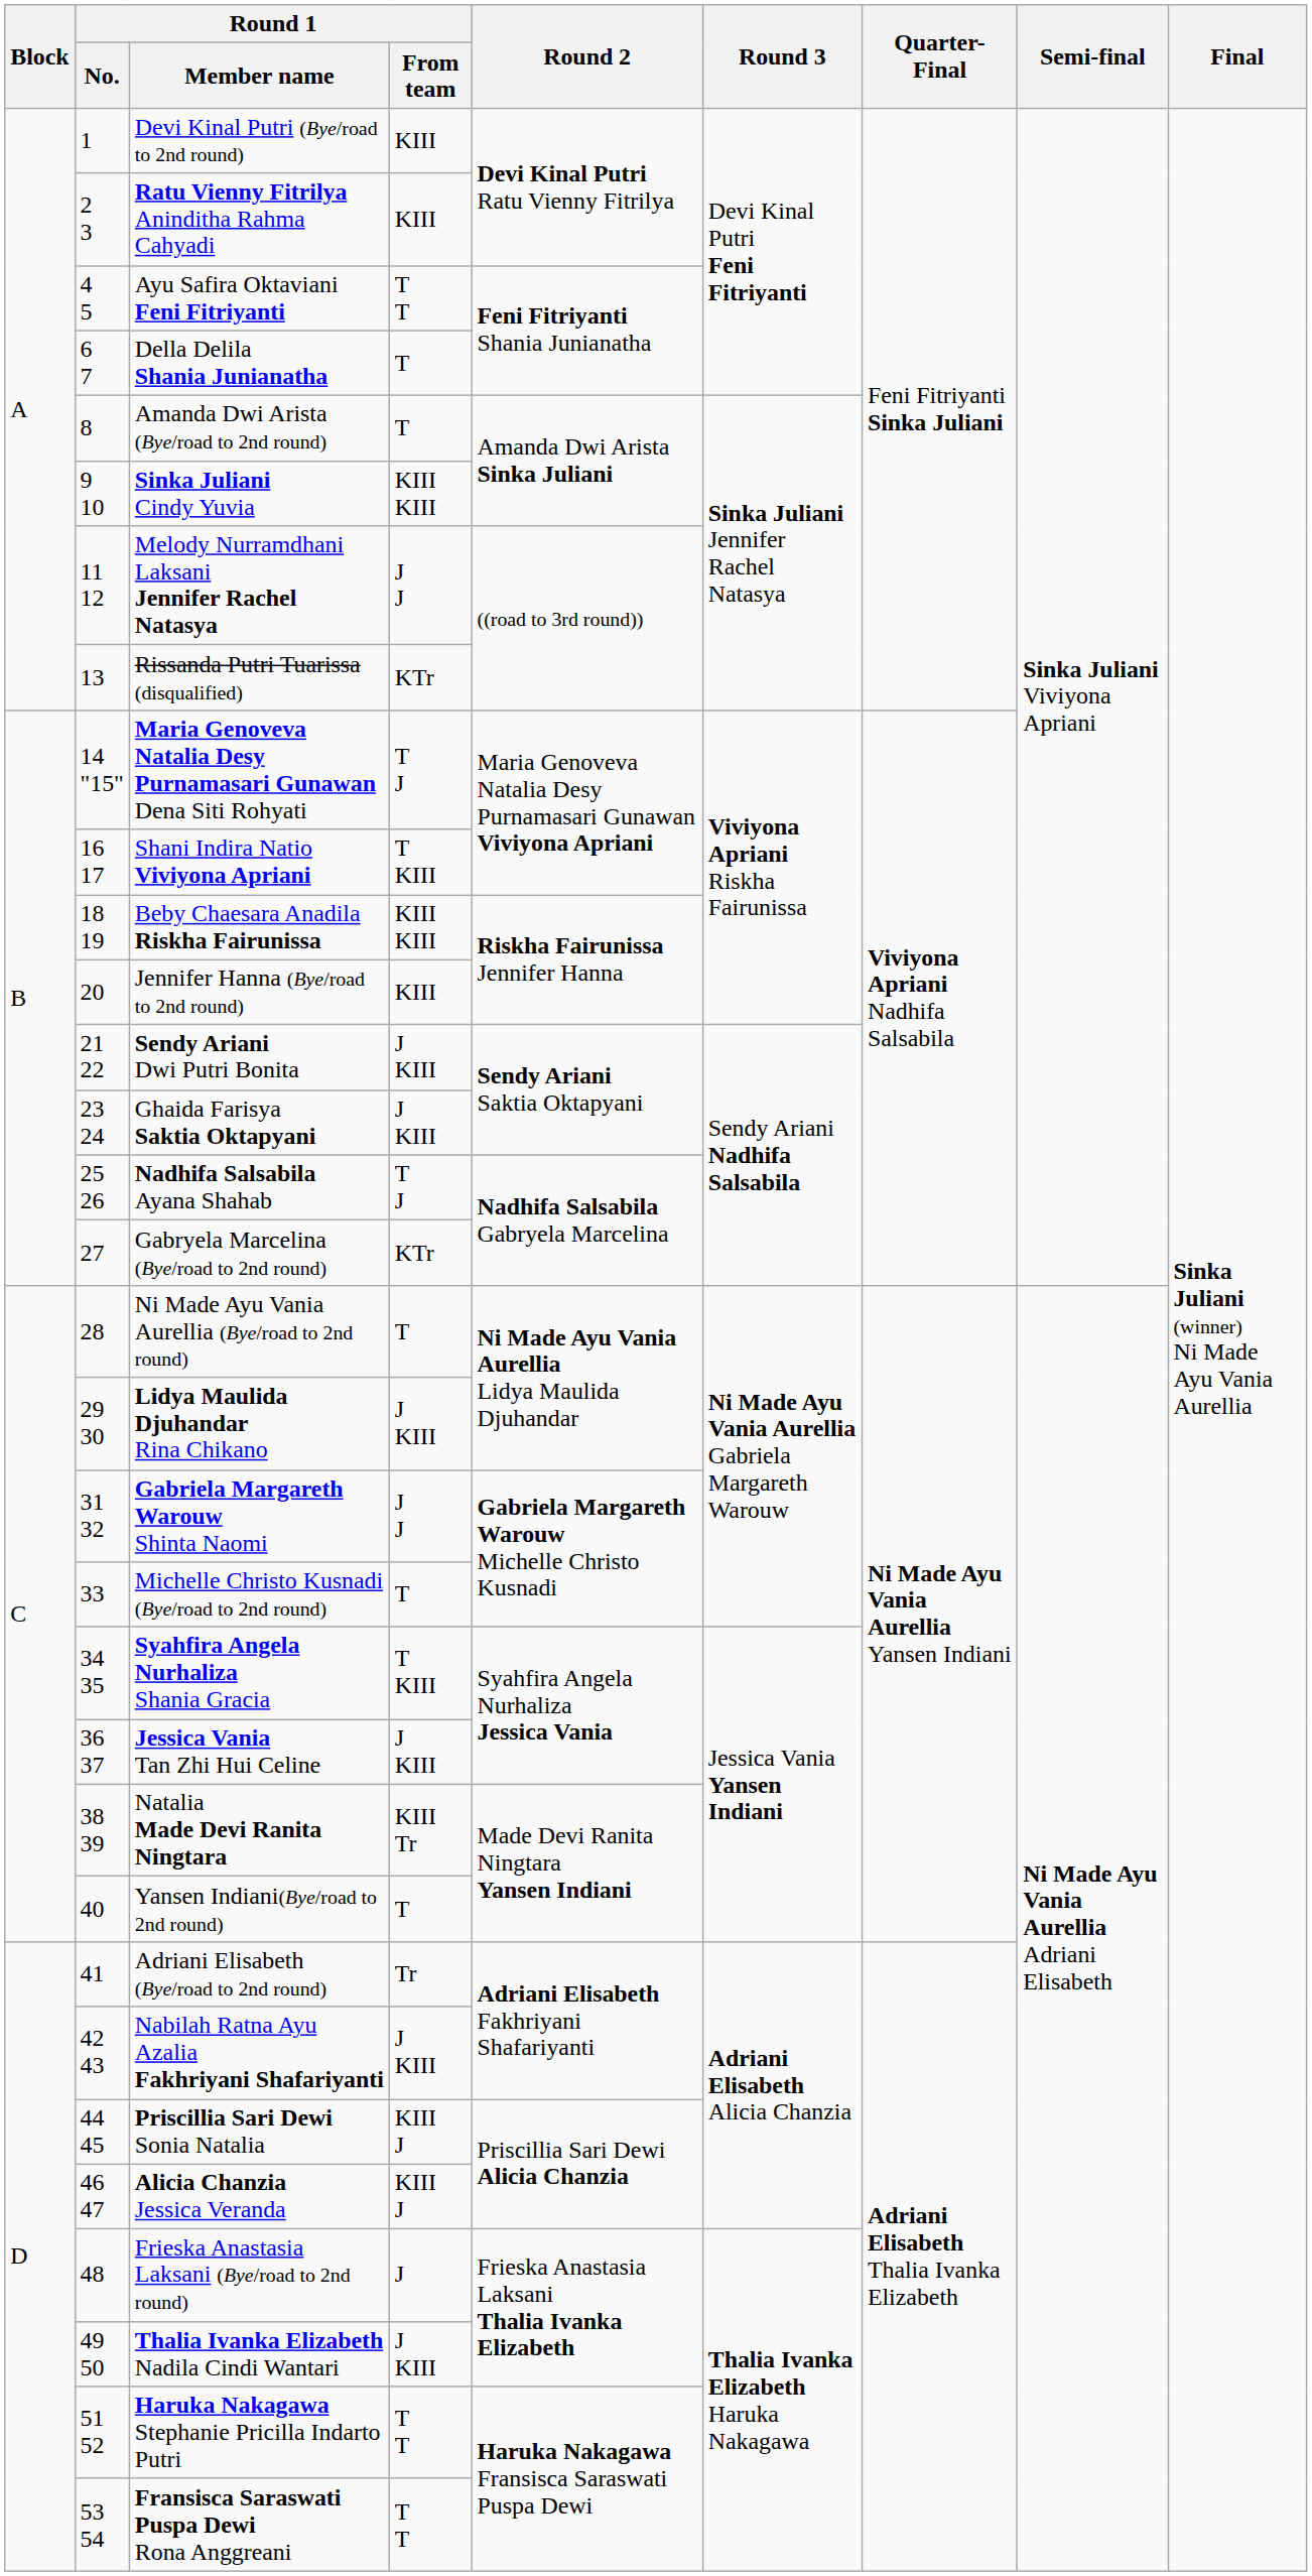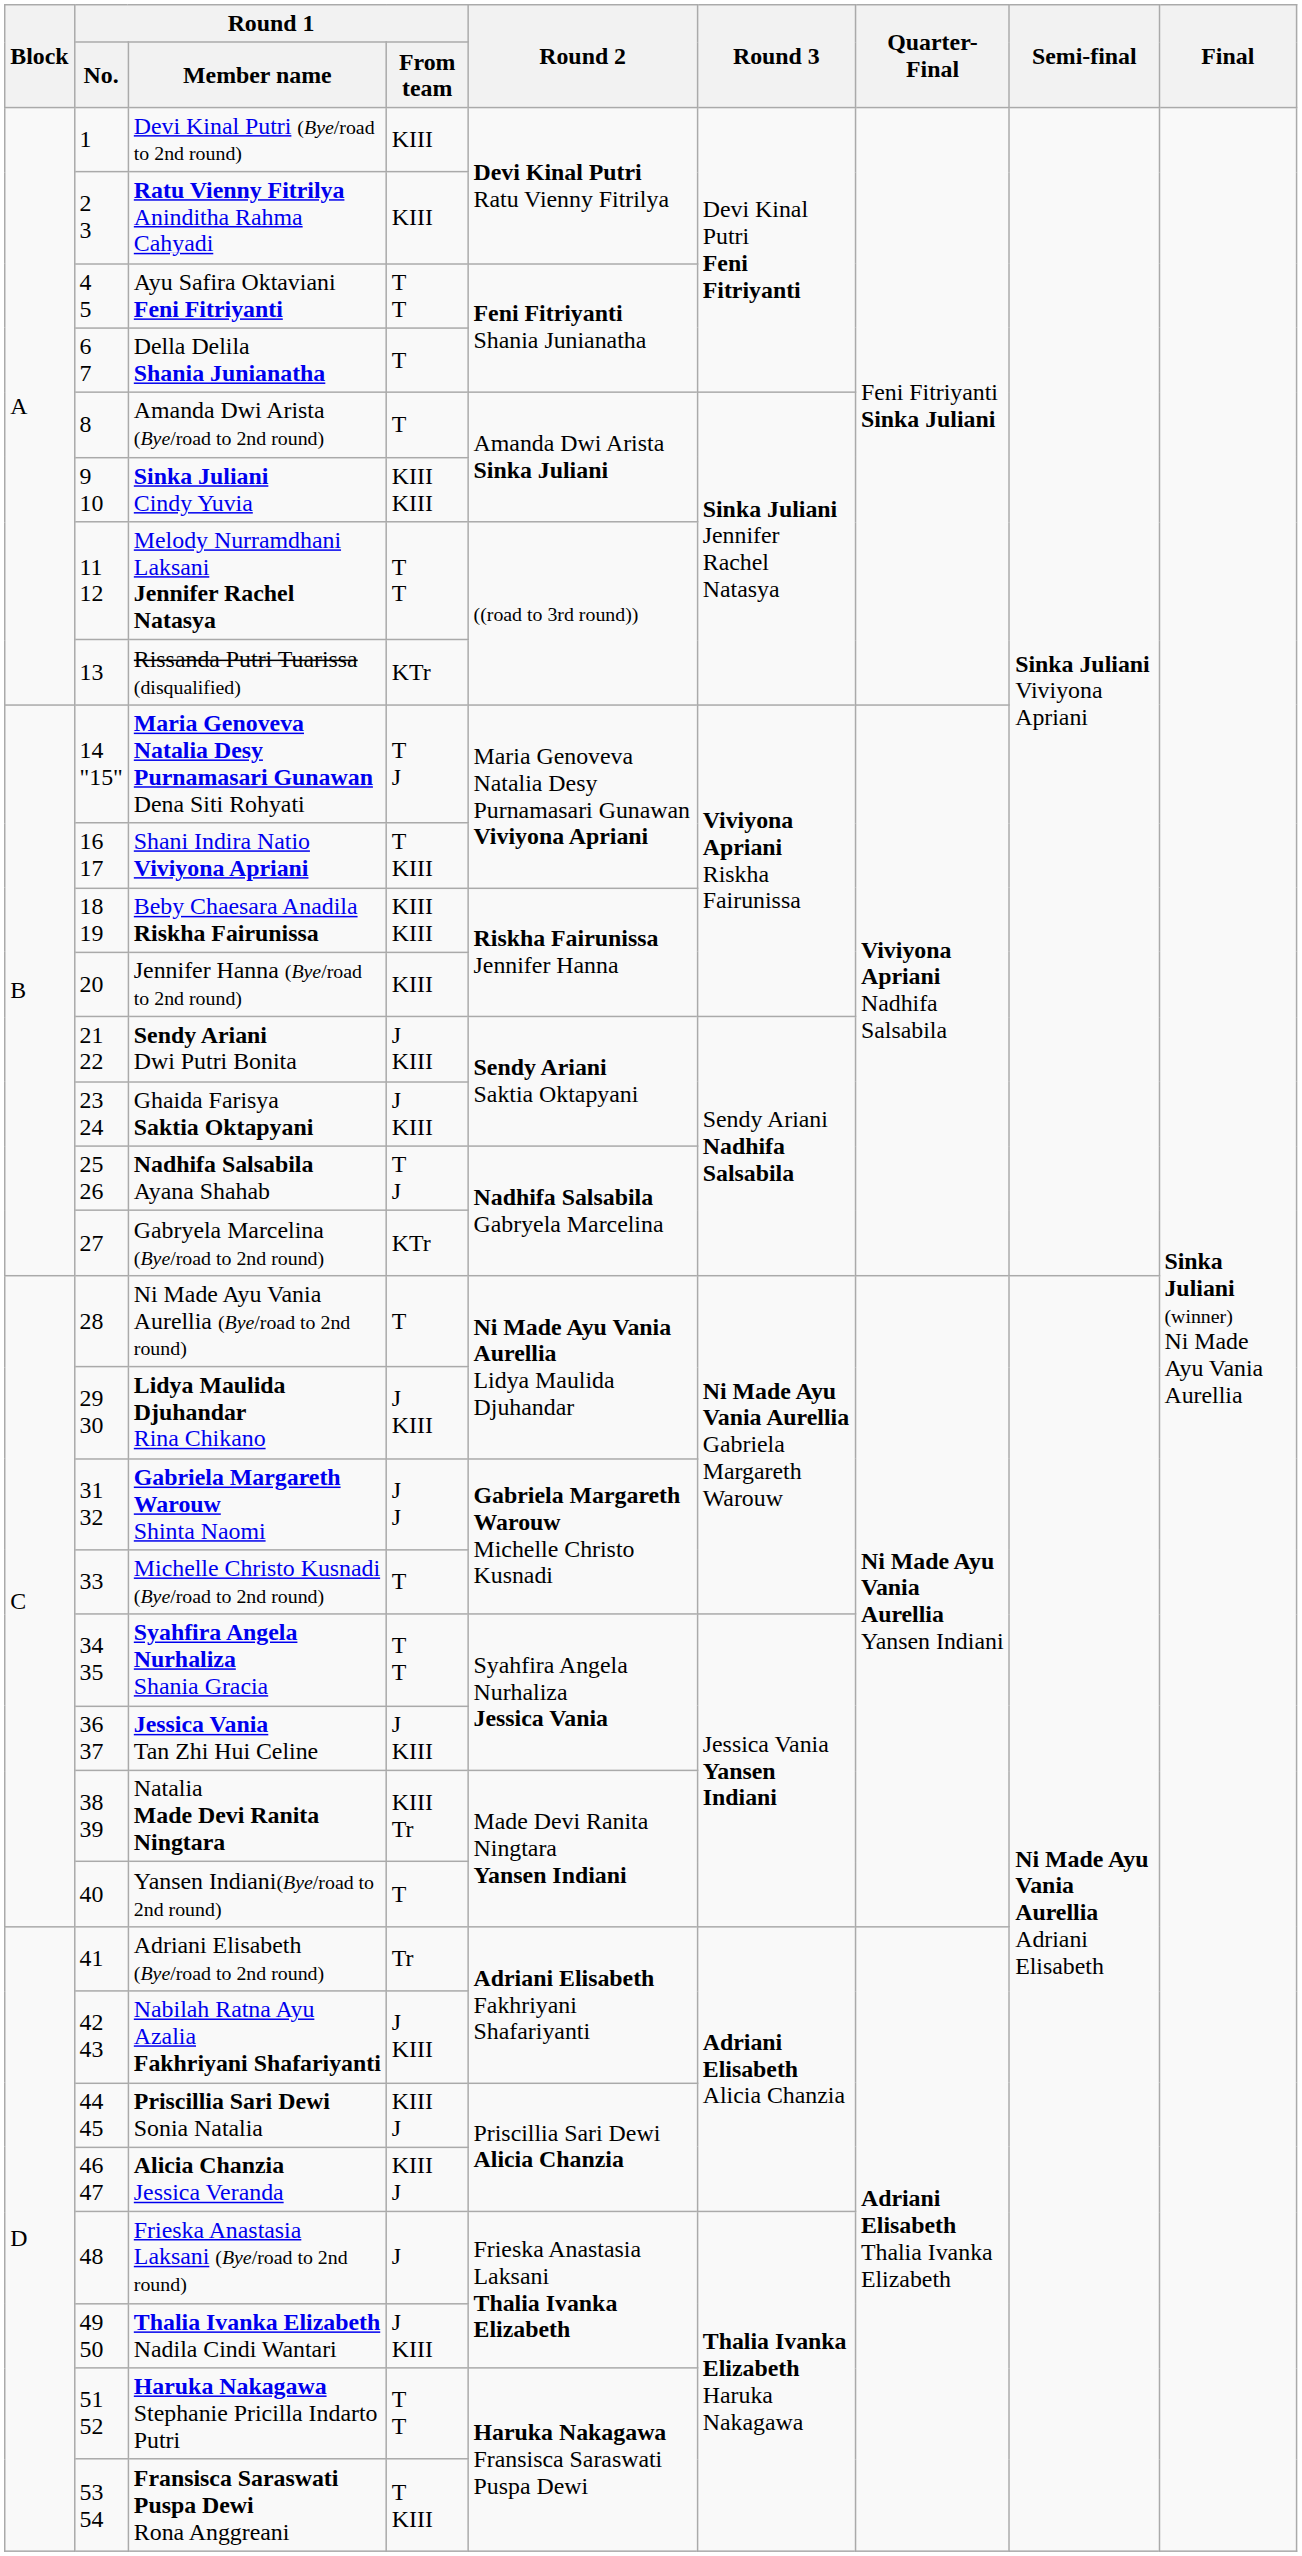 <table class="wikitable">
 <tr>
 <th rowspan="2">Block</th>
 <th colspan="3">Round 1</th>
 <th rowspan="2">Round 2</th>
 <th rowspan="2">Round 3</th>
 <th rowspan="2">Quarter-Final</th>
 <th rowspan="2">Semi-final</th>
 <th rowspan="2">Final</th>
 </tr>
 <tr>
 <th>No.</th>
 <th>Member name</th>
 <th>From team</th>
 </tr>
 <tr>
 <td rowspan="8">A</td>
 <td>1</td>
 <td><a href='#'>Devi Kinal Putri</a> <small>(<em>Bye</em>/road to 2nd round)</small></td>
 <td>KIII</td>
 <td rowspan="2"><strong>Devi Kinal Putri</strong><br>Ratu Vienny Fitrilya</td>
 <td rowspan="4">Devi Kinal Putri<br><strong>Feni Fitriyanti</strong></td>
 <td rowspan="8">Feni Fitriyanti<br><strong>Sinka Juliani</strong></td>
 <td rowspan="16"><strong>Sinka Juliani</strong><br>Viviyona Apriani</td>
 <td rowspan="32"><strong>Sinka Juliani</strong> <small>(winner)</small><br>Ni Made Ayu Vania Aurellia</td>
 </tr>
 <tr>
 <td>2<br>3</td>
 <td><strong><a href='#'>Ratu Vienny Fitrilya</a></strong><br><a href='#'>Aninditha Rahma Cahyadi</a></td>
 <td>KIII<br></td>
 </tr>
 <tr>
 <td>4<br>5</td>
 <td>Ayu Safira Oktaviani<br><strong><a href='#'>Feni Fitriyanti</a></strong></td>
 <td>T<br>T</td>
 <td rowspan="2"><strong>Feni Fitriyanti</strong><br>Shania Junianatha</td>
 </tr>
 <tr>
 <td>6<br>7</td>
 <td>Della Delila<br><strong><a href='#'>Shania Junianatha</a></strong></td>
 <td>T</td>
 </tr>
 <tr>
 <td>8</td>
 <td>Amanda Dwi Arista <small>(<em>Bye</em>/road to 2nd round)</small></td>
 <td>T</td>
 <td rowspan="2">Amanda Dwi Arista<br><strong>Sinka Juliani</strong></td>
 <td rowspan="4"><strong>Sinka Juliani</strong><br>Jennifer Rachel Natasya</td>
 </tr>
 <tr>
 <td>9<br>10</td>
 <td><strong><a href='#'>Sinka Juliani</a></strong><br><a href='#'>Cindy Yuvia</a></td>
 <td>KIII<br>KIII</td>
 </tr>
 <tr>
 <td>11<br>12</td>
 <td><a href='#'>Melody Nurramdhani Laksani</a><br><strong>Jennifer Rachel Natasya</strong></td>
-<td>J<br>J</td>
+<td>T<br>T</td>
 <td rowspan="2"><small>((road to 3rd round))</small></td>
 </tr>
 <tr>
 <td>13</td>
 <td><s>Rissanda Putri Tuarissa</s> <small>(disqualified)</small></td>
 <td>KTr</td>
 </tr>
 <tr>
 <td rowspan="8">B</td>
 <td>14<br>"15"</td>
 <td><strong><a href='#'>Maria Genoveva Natalia Desy Purnamasari Gunawan</a></strong><br>Dena Siti Rohyati</td>
 <td>T<br>J</td>
 <td rowspan="2">Maria Genoveva Natalia Desy Purnamasari Gunawan<br><strong>Viviyona Apriani</strong></td>
 <td rowspan="4"><strong>Viviyona Apriani</strong><br>Riskha Fairunissa</td>
 <td rowspan="8"><strong>Viviyona Apriani</strong><br>Nadhifa Salsabila</td>
 </tr>
 <tr>
 <td>16<br>17</td>
 <td><a href='#'>Shani Indira Natio</a><br><strong><a href='#'>Viviyona Apriani</a></strong></td>
 <td>T<br>KIII</td>
 </tr>
 <tr>
 <td>18<br>19</td>
 <td><a href='#'>Beby Chaesara Anadila</a><br><strong>Riskha Fairunissa</strong></td>
 <td>KIII<br>KIII</td>
 <td rowspan="2"><strong>Riskha Fairunissa</strong><br>Jennifer Hanna</td>
 </tr>
 <tr>
 <td>20</td>
 <td>Jennifer Hanna <small>(<em>Bye</em>/road to 2nd round)</small></td>
 <td>KIII</td>
 </tr>
 <tr>
 <td>21<br>22</td>
 <td><strong>Sendy Ariani</strong><br>Dwi Putri Bonita</td>
 <td>J<br>KIII</td>
 <td rowspan="2"><strong>Sendy Ariani</strong><br>Saktia Oktapyani</td>
 <td rowspan="4">Sendy Ariani<br><strong>Nadhifa Salsabila</strong></td>
 </tr>
 <tr>
 <td>23<br>24</td>
 <td>Ghaida Farisya<br><strong>Saktia Oktapyani</strong></td>
 <td>J<br>KIII</td>
 </tr>
 <tr>
 <td>25<br>26</td>
 <td><strong>Nadhifa Salsabila</strong><br>Ayana Shahab</td>
 <td>T<br>J</td>
 <td rowspan="2"><strong>Nadhifa Salsabila</strong><br>Gabryela Marcelina</td>
 </tr>
 <tr>
 <td>27</td>
 <td>Gabryela Marcelina <small>(<em>Bye</em>/road to 2nd round)</small></td>
 <td>KTr</td>
 </tr>
 <tr>
 <td rowspan="8">C</td>
 <td>28</td>
 <td>Ni Made Ayu Vania Aurellia <small>(<em>Bye</em>/road to 2nd round)</small></td>
 <td>T</td>
 <td rowspan="2"><strong>Ni Made Ayu Vania Aurellia</strong><br>Lidya Maulida Djuhandar</td>
 <td rowspan="4"><strong>Ni Made Ayu Vania Aurellia</strong><br>Gabriela Margareth Warouw</td>
 <td rowspan="8"><strong>Ni Made Ayu Vania Aurellia</strong><br>Yansen Indiani</td>
 <td rowspan="16"><strong>Ni Made Ayu Vania Aurellia</strong><br>Adriani Elisabeth</td>
 </tr>
 <tr>
 <td>29<br>30</td>
 <td><strong>Lidya Maulida Djuhandar</strong><br><a href='#'>Rina Chikano</a></td>
 <td>J<br>KIII</td>
 </tr>
 <tr>
 <td>31<br>32</td>
 <td><strong><a href='#'>Gabriela Margareth Warouw</a></strong><br><a href='#'>Shinta Naomi</a></td>
 <td>J<br>J</td>
 <td rowspan="2"><strong>Gabriela Margareth Warouw</strong><br>Michelle Christo Kusnadi</td>
 </tr>
 <tr>
 <td>33</td>
 <td><a href='#'>Michelle Christo Kusnadi</a> <small>(<em>Bye</em>/road to 2nd round)</small></td>
 <td>T</td>
 </tr>
 <tr>
 <td>34<br>35</td>
 <td><strong><a href='#'>Syahfira Angela Nurhaliza</a></strong><br><a href='#'>Shania Gracia</a></td>
-<td>T<br>KIII</td>
+<td>T<br>T</td>
 <td rowspan="2">Syahfira Angela Nurhaliza<br><strong>Jessica Vania</strong></td>
 <td rowspan="4">Jessica Vania<br><strong>Yansen Indiani</strong></td>
 </tr>
 <tr>
 <td>36<br>37</td>
 <td><strong><a href='#'>Jessica Vania</a></strong><br>Tan Zhi Hui Celine</td>
 <td>J<br>KIII</td>
 </tr>
 <tr>
 <td>38<br>39</td>
 <td>Natalia<br><strong>Made Devi Ranita Ningtara</strong></td>
 <td>KIII<br>Tr</td>
 <td rowspan="2">Made Devi Ranita Ningtara<br><strong>Yansen Indiani</strong></td>
 </tr>
 <tr>
 <td>40</td>
 <td>Yansen Indiani<small>(<em>Bye</em>/road to 2nd round)</small></td>
 <td>T</td>
 </tr>
 <tr>
 <td rowspan="8">D</td>
 <td>41</td>
 <td>Adriani Elisabeth <small>(<em>Bye</em>/road to 2nd round)</small></td>
 <td>Tr</td>
 <td rowspan="2"><strong>Adriani Elisabeth</strong><br>Fakhriyani Shafariyanti</td>
 <td rowspan="4"><strong>Adriani Elisabeth</strong><br>Alicia Chanzia</td>
 <td rowspan="8"><strong>Adriani Elisabeth</strong><br>Thalia Ivanka Elizabeth</td>
 </tr>
 <tr>
 <td>42<br>43</td>
 <td><a href='#'>Nabilah Ratna Ayu Azalia</a><br><strong>Fakhriyani Shafariyanti</strong></td>
 <td>J<br>KIII</td>
 </tr>
 <tr>
 <td>44<br>45</td>
 <td><strong>Priscillia Sari Dewi</strong><br>Sonia Natalia</td>
 <td>KIII<br>J</td>
 <td rowspan="2">Priscillia Sari Dewi<br><strong>Alicia Chanzia</strong></td>
 </tr>
 <tr>
 <td>46<br>47</td>
 <td><strong>Alicia Chanzia</strong><br><a href='#'>Jessica Veranda</a></td>
 <td>KIII<br>J</td>
 </tr>
 <tr>
 <td>48</td>
 <td><a href='#'>Frieska Anastasia Laksani</a> <small>(<em>Bye</em>/road to 2nd round)</small></td>
 <td>J</td>
 <td rowspan="2">Frieska Anastasia Laksani<br><strong>Thalia Ivanka Elizabeth</strong></td>
 <td rowspan="4"><strong>Thalia Ivanka Elizabeth</strong><br>Haruka Nakagawa</td>
 </tr>
 <tr>
 <td>49<br>50</td>
 <td><strong><a href='#'>Thalia Ivanka Elizabeth</a></strong><br>Nadila Cindi Wantari</td>
 <td>J<br>KIII</td>
 </tr>
 <tr>
 <td>51<br>52</td>
 <td><strong><a href='#'>Haruka Nakagawa</a></strong><br>Stephanie Pricilla Indarto Putri</td>
 <td>T<br>T</td>
 <td rowspan="2"><strong>Haruka Nakagawa</strong><br>Fransisca Saraswati Puspa Dewi</td>
 </tr>
 <tr>
 <td>53<br>54</td>
 <td><strong>Fransisca Saraswati Puspa Dewi</strong><br>Rona Anggreani</td>
-<td>T<br>T</td>
+<td>T<br>KIII</td>
 </tr>
 </table>
